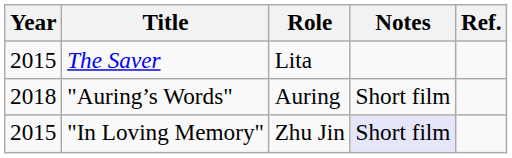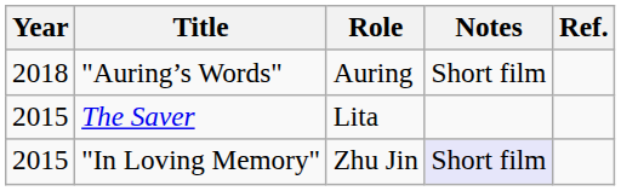 <table class="wikitable">
 <tr>
 <th>Year</th>
 <th>Title</th>
 <th>Role</th>
 <th>Notes</th>
 <th>Ref.</th>
-</tr>
-<tr>
-<td>2015</td>
-<td><em><a href='#'>The Saver</a></em></td>
-<td>Lita</td>
-<td></td>
-<td></td>
 </tr>
 <tr>
 <td>2018</td>
 <td>"Auring’s Words"</td>
 <td>Auring</td>
 <td>Short film</td>
 <td></td>
 </tr>
 <tr>
 <td>2015</td>
+<td><em><a href='#'>The Saver</a></em></td>
+<td>Lita</td>
+<td></td>
+<td></td>
+</tr>
+<tr>
+<td>2015</td>
 <td>"In Loving Memory"</td>
 <td>Zhu Jin</td>
 <td style="background: lavender;">Short film</td>
 <td></td>
 </tr>
 </table>
